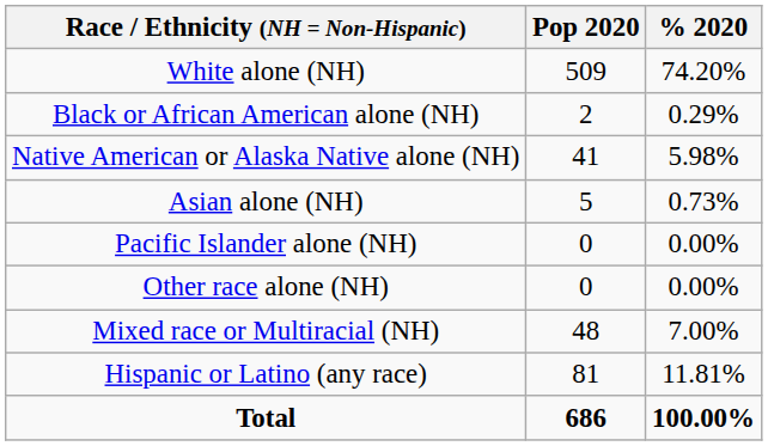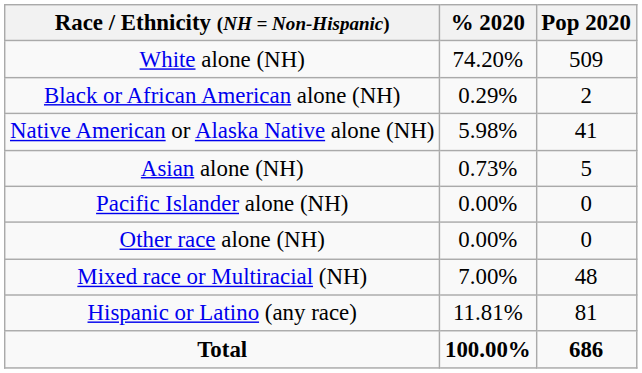 <table class="wikitable" style="text-align:center;">
 <tr>
 <th>Race / Ethnicity <small>(<em>NH = Non-Hispanic</em>)</small></th>
+<th>% 2020</th>
 <th>Pop 2020</th>
-<th>% 2020</th>
 </tr>
 <tr>
 <td><a href='#'>White</a> alone (NH)</td>
+<td>74.20%</td>
 <td>509</td>
-<td>74.20%</td>
 </tr>
 <tr>
 <td><a href='#'>Black or African American</a> alone (NH)</td>
+<td>0.29%</td>
 <td>2</td>
-<td>0.29%</td>
 </tr>
 <tr>
 <td><a href='#'>Native American</a> or <a href='#'>Alaska Native</a> alone (NH)</td>
+<td>5.98%</td>
 <td>41</td>
-<td>5.98%</td>
 </tr>
 <tr>
 <td><a href='#'>Asian</a> alone (NH)</td>
+<td>0.73%</td>
 <td>5</td>
-<td>0.73%</td>
 </tr>
 <tr>
 <td><a href='#'>Pacific Islander</a> alone (NH)</td>
+<td>0.00%</td>
 <td>0</td>
-<td>0.00%</td>
 </tr>
 <tr>
 <td><a href='#'>Other race</a> alone (NH)</td>
+<td>0.00%</td>
 <td>0</td>
-<td>0.00%</td>
 </tr>
 <tr>
 <td><a href='#'>Mixed race or Multiracial</a> (NH)</td>
+<td>7.00%</td>
 <td>48</td>
-<td>7.00%</td>
 </tr>
 <tr>
 <td><a href='#'>Hispanic or Latino</a> (any race)</td>
+<td>11.81%</td>
 <td>81</td>
-<td>11.81%</td>
 </tr>
 <tr>
 <td><strong>Total</strong></td>
+<td><strong>100.00%</strong></td>
 <td><strong>686</strong></td>
-<td><strong>100.00%</strong></td>
 </tr>
 </table>
